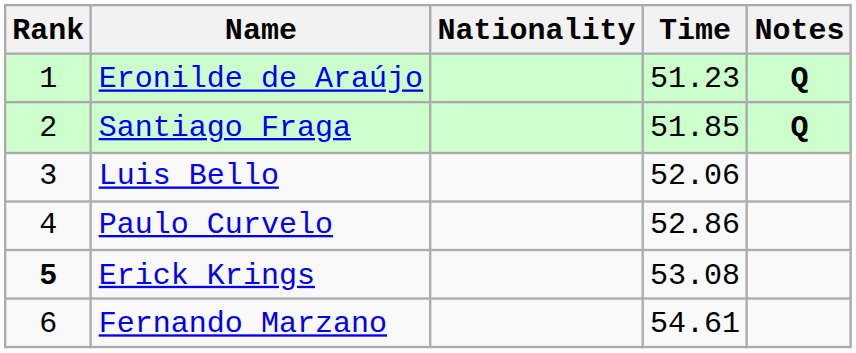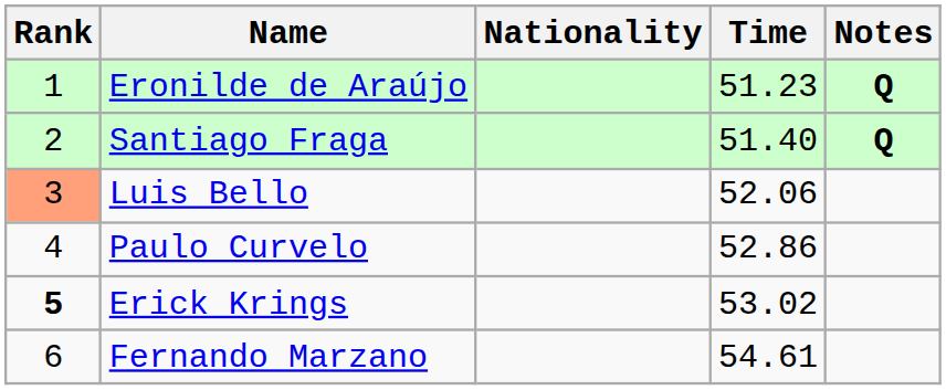 <table class="wikitable sortable" style="text-align:center">
 <tr>
 <th>Rank</th>
 <th>Name</th>
 <th>Nationality</th>
 <th>Time</th>
 <th>Notes</th>
 </tr>
 <tr bgcolor=ccffcc>
 <td align=center>1</td>
 <td align=left><a href='#'>Eronilde de Araújo</a></td>
 <td align=left></td>
 <td>51.23</td>
 <td><strong>Q</strong></td>
 </tr>
 <tr bgcolor=ccffcc>
 <td align=center>2</td>
 <td align=left><a href='#'>Santiago Fraga</a></td>
 <td align=left></td>
-<td>51.85</td>
+<td>51.40</td>
 <td><strong>Q</strong></td>
 </tr>
 <tr>
-<td align=center>3</td>
+<td align=center style="background: lightsalmon;">3</td>
 <td align=left><a href='#'>Luis Bello</a></td>
 <td align=left></td>
 <td>52.06</td>
 <td></td>
 </tr>
 <tr>
 <td align=center>4</td>
 <td align=left><a href='#'>Paulo Curvelo</a></td>
 <td align=left></td>
 <td>52.86</td>
 <td></td>
 </tr>
 <tr>
 <td align=center><strong>5</strong></td>
 <td align=left><a href='#'>Erick Krings</a></td>
 <td align=left></td>
-<td>53.08</td>
+<td>53.02</td>
 <td></td>
 </tr>
 <tr>
 <td align=center>6</td>
 <td align=left><a href='#'>Fernando Marzano</a></td>
 <td align=left></td>
 <td>54.61</td>
 <td></td>
 </tr>
 </table>
